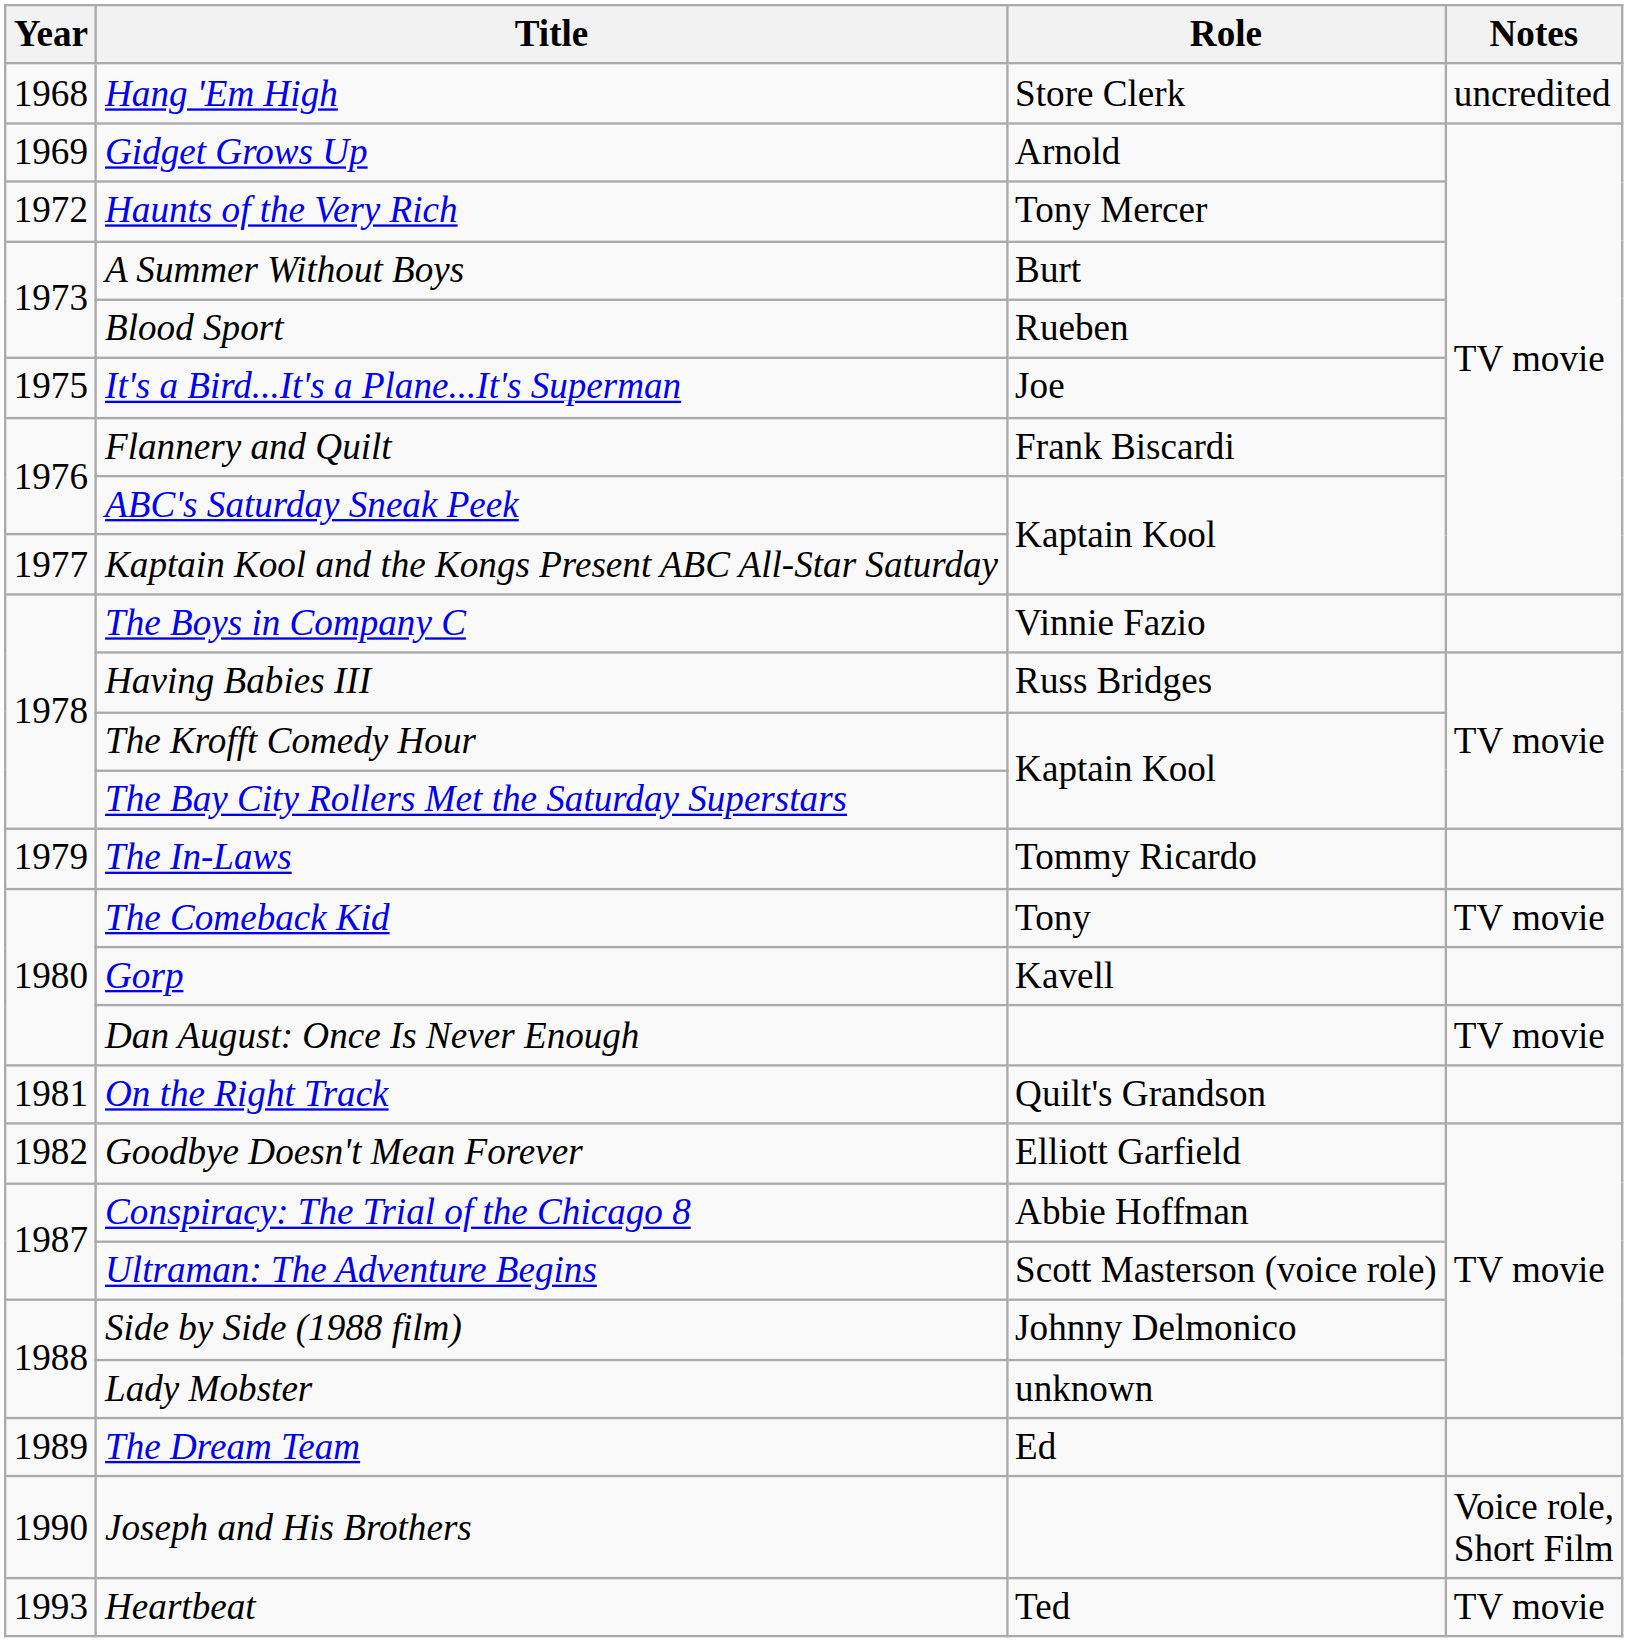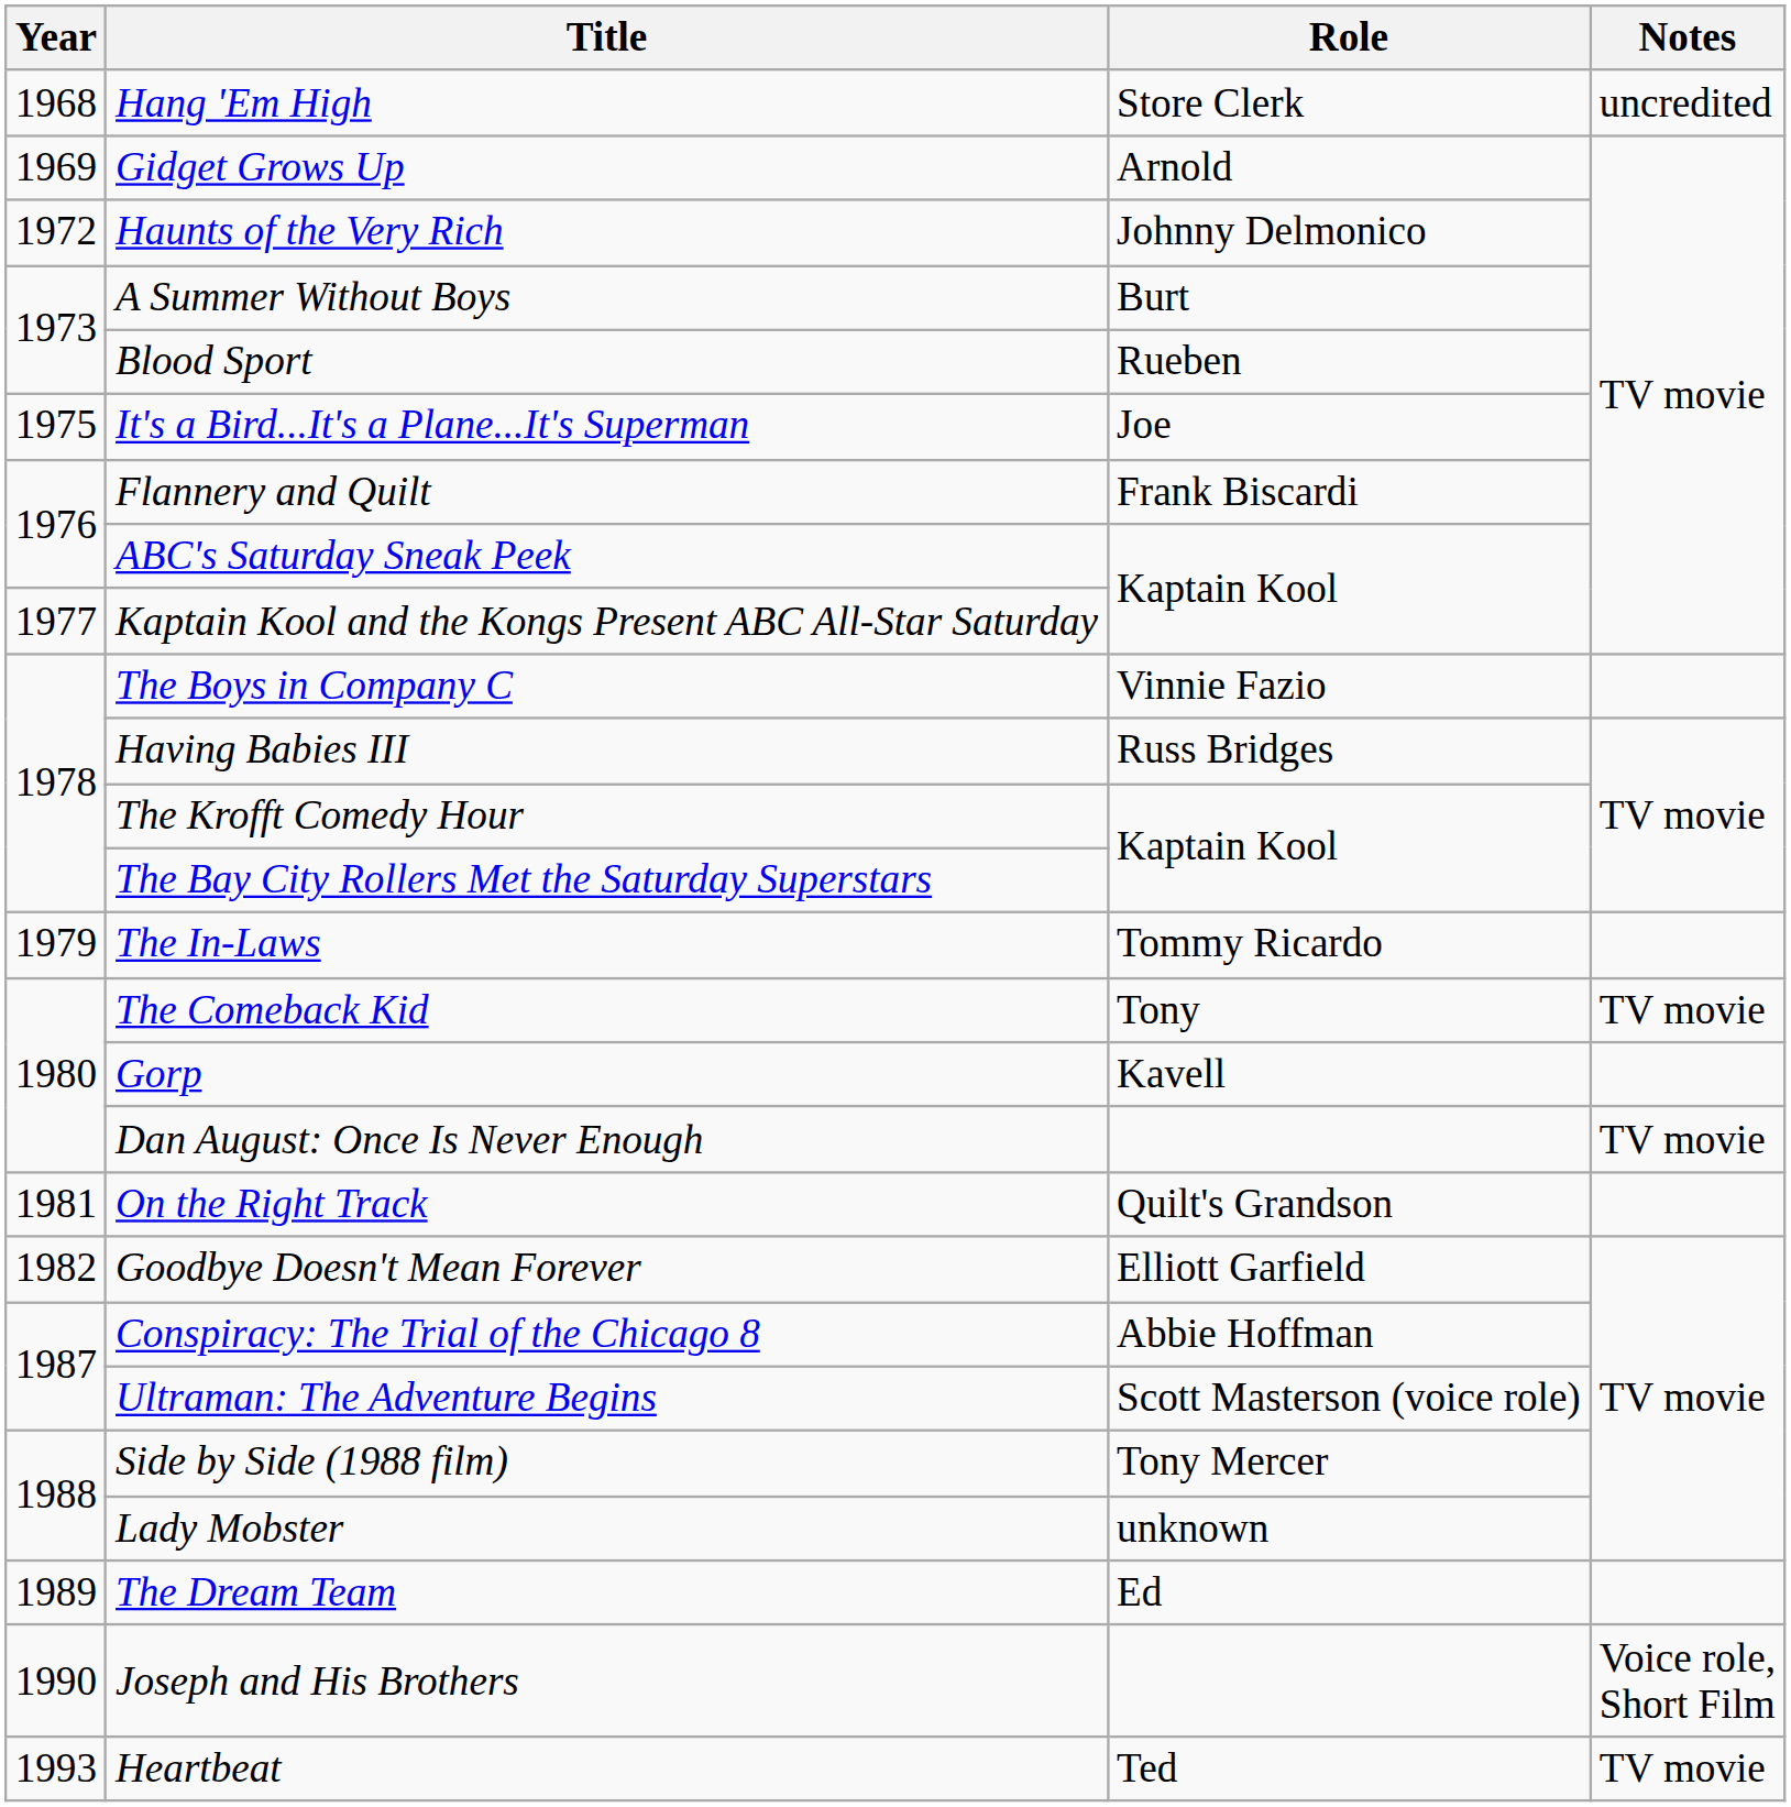 <table class="wikitable">
 <tr>
 <th>Year</th>
 <th>Title</th>
 <th>Role</th>
 <th>Notes</th>
 </tr>
 <tr>
 <td>1968</td>
 <td><em><a href='#'>Hang 'Em High</a></em></td>
 <td>Store Clerk</td>
 <td>uncredited</td>
 </tr>
 <tr>
 <td>1969</td>
 <td><em><a href='#'>Gidget Grows Up</a></em></td>
 <td>Arnold</td>
 <td rowspan=8>TV movie</td>
 </tr>
 <tr>
 <td>1972</td>
 <td><em><a href='#'>Haunts of the Very Rich</a></em></td>
-<td>Tony Mercer</td>
+<td>Johnny Delmonico</td>
 </tr>
 <tr>
 <td rowspan=2>1973</td>
 <td><em>A Summer Without Boys</em></td>
 <td>Burt</td>
 </tr>
 <tr>
 <td><em>Blood Sport</em></td>
 <td>Rueben</td>
 </tr>
 <tr>
 <td>1975</td>
 <td><em><a href='#'>It's a Bird...It's a Plane...It's Superman</a></em></td>
 <td>Joe</td>
 </tr>
 <tr>
 <td rowspan=2>1976</td>
 <td><em>Flannery and Quilt</em></td>
 <td>Frank Biscardi</td>
 </tr>
 <tr>
 <td><em><a href='#'>ABC's Saturday Sneak Peek</a></em></td>
 <td rowspan=2>Kaptain Kool</td>
 </tr>
 <tr>
 <td>1977</td>
 <td><em>Kaptain Kool and the Kongs Present ABC All-Star Saturday</em></td>
 </tr>
 <tr>
 <td rowspan=4>1978</td>
 <td><em><a href='#'>The Boys in Company C</a></em></td>
 <td>Vinnie Fazio</td>
 <td></td>
 </tr>
 <tr>
 <td><em>Having Babies III</em></td>
 <td>Russ Bridges</td>
 <td rowspan=3>TV movie</td>
 </tr>
 <tr>
 <td><em>The Krofft Comedy Hour</em></td>
 <td rowspan=2>Kaptain Kool</td>
 </tr>
 <tr>
 <td><em><a href='#'>The Bay City Rollers Met the Saturday Superstars</a></em></td>
 </tr>
 <tr>
 <td>1979</td>
 <td><em><a href='#'>The In-Laws</a></em></td>
 <td>Tommy Ricardo</td>
 <td></td>
 </tr>
 <tr>
 <td rowspan=3>1980</td>
 <td><em><a href='#'>The Comeback Kid</a></em></td>
 <td>Tony</td>
 <td>TV movie</td>
 </tr>
 <tr>
 <td><em><a href='#'>Gorp</a></em></td>
 <td>Kavell</td>
 <td></td>
 </tr>
 <tr>
 <td><em>Dan August: Once Is Never Enough</em></td>
 <td></td>
 <td>TV movie</td>
 </tr>
 <tr>
 <td>1981</td>
 <td><em><a href='#'>On the Right Track</a></em></td>
 <td>Quilt's Grandson</td>
 <td></td>
 </tr>
 <tr>
 <td>1982</td>
 <td><em>Goodbye Doesn't Mean Forever</em></td>
 <td>Elliott Garfield</td>
 <td rowspan=5>TV movie</td>
 </tr>
 <tr>
 <td rowspan=2>1987</td>
 <td><em><a href='#'>Conspiracy: The Trial of the Chicago 8</a></em></td>
 <td>Abbie Hoffman</td>
 </tr>
 <tr>
 <td><em><a href='#'>Ultraman: The Adventure Begins</a></em></td>
 <td>Scott Masterson (voice role)</td>
 </tr>
 <tr>
 <td rowspan=2>1988</td>
 <td><em>Side by Side (1988 film)</em></td>
-<td>Johnny Delmonico</td>
+<td>Tony Mercer</td>
 </tr>
 <tr>
 <td><em>Lady Mobster</em></td>
 <td>unknown</td>
 </tr>
 <tr>
 <td>1989</td>
 <td><em><a href='#'>The Dream Team</a></em></td>
 <td>Ed</td>
 <td></td>
 </tr>
 <tr>
 <td>1990</td>
 <td><em>Joseph and His Brothers</em></td>
 <td></td>
 <td>Voice role,<br>Short Film</td>
 </tr>
 <tr>
 <td>1993</td>
 <td><em>Heartbeat</em></td>
 <td>Ted</td>
 <td>TV movie</td>
 </tr>
 </table>
